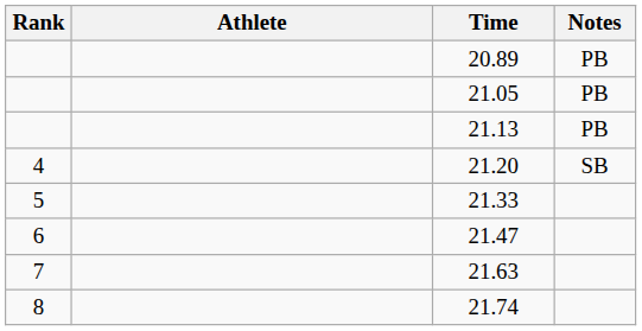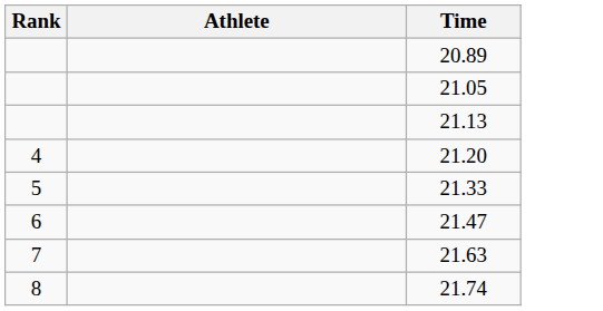 <table class="wikitable" style="text-align:center;">
 <tr>
 <th width=40>Rank</th>
 <th width=250>Athlete</th>
 <th width=80>Time</th>
-<th width=50>Notes</th>
 </tr>
 <tr>
 <td></td>
 <td align=left></td>
 <td>20.89</td>
-<td>PB</td>
 </tr>
 <tr>
 <td></td>
 <td align=left></td>
 <td>21.05</td>
-<td>PB</td>
 </tr>
 <tr>
 <td></td>
 <td align=left></td>
 <td>21.13</td>
-<td>PB</td>
 </tr>
 <tr>
 <td>4</td>
 <td align=left></td>
 <td>21.20</td>
-<td>SB</td>
 </tr>
 <tr>
 <td>5</td>
 <td align=left></td>
 <td>21.33</td>
-<td></td>
 </tr>
 <tr>
 <td>6</td>
 <td align=left></td>
 <td>21.47</td>
-<td></td>
 </tr>
 <tr>
 <td>7</td>
 <td align=left></td>
 <td>21.63</td>
-<td></td>
 </tr>
 <tr>
 <td>8</td>
 <td align=left></td>
 <td>21.74</td>
-<td></td>
 </tr>
 </table>
